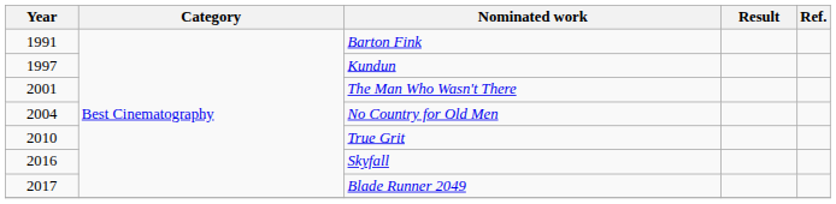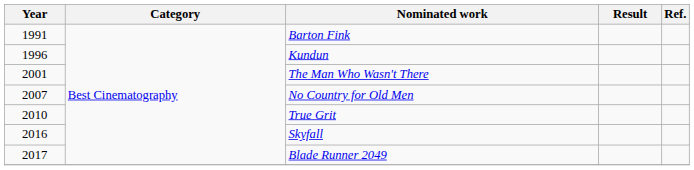 <table class=wikitable>
 <tr>
 <th scope="col" style="width:5em;">Year</th>
 <th scope="col" style="width:20em;">Category</th>
 <th scope="col" style="width:30em;">Nominated work</th>
 <th scope="col" style="width:5em;">Result</th>
 <th>Ref.</th>
 </tr>
 <tr>
 <td style="text-align:center;">1991</td>
 <td rowspan=7><a href='#'>Best Cinematography</a></td>
 <td><em><a href='#'>Barton Fink</a></em></td>
 <td></td>
 <td></td>
 </tr>
 <tr>
-<td style="text-align:center;">1997</td>
+<td style="text-align:center;">1996</td>
 <td><em><a href='#'>Kundun</a></em></td>
 <td></td>
 <td></td>
 </tr>
 <tr>
 <td style="text-align:center;">2001</td>
 <td><em><a href='#'>The Man Who Wasn't There</a></em></td>
 <td></td>
 <td></td>
 </tr>
 <tr>
-<td style="text-align:center;">2004</td>
+<td style="text-align:center;">2007</td>
 <td><em><a href='#'>No Country for Old Men</a></em></td>
 <td></td>
 <td></td>
 </tr>
 <tr>
 <td style="text-align:center;">2010</td>
 <td><em><a href='#'>True Grit</a></em></td>
 <td></td>
 <td></td>
 </tr>
 <tr>
 <td style="text-align:center;">2016</td>
 <td><em><a href='#'>Skyfall</a></em></td>
 <td></td>
 <td></td>
 </tr>
 <tr>
 <td style="text-align:center;">2017</td>
 <td><em><a href='#'>Blade Runner 2049</a></em></td>
 <td></td>
 <td></td>
 </tr>
 <tr>
 </tr>
 </table>
